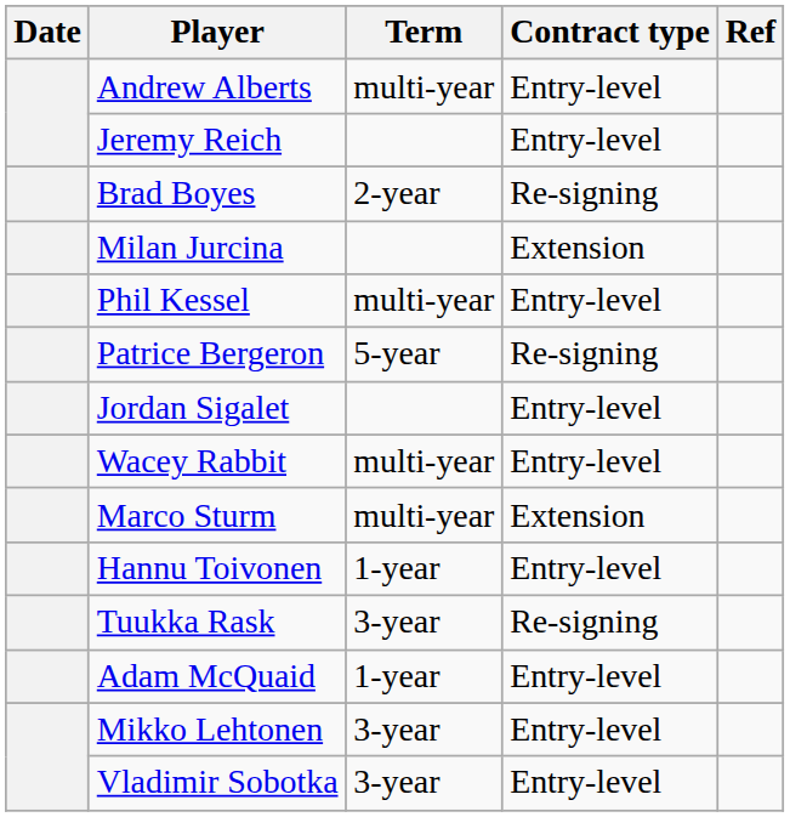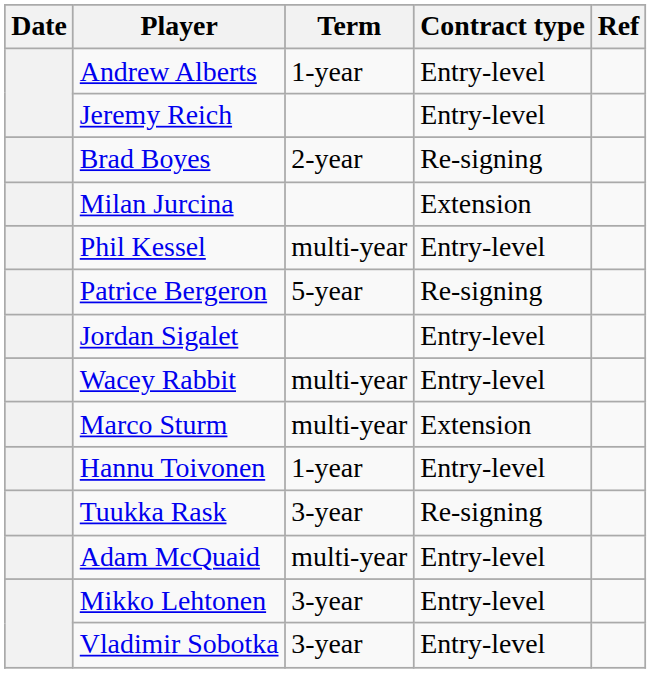 <table class="wikitable plainrowheaders">
 <tr style="background:#ddd; text-align:center;">
 <th>Date</th>
 <th>Player</th>
 <th>Term</th>
 <th>Contract type</th>
 <th>Ref</th>
 </tr>
 <tr>
 <th scope="row" rowspan=2></th>
 <td><a href='#'>Andrew Alberts</a></td>
-<td>multi-year</td>
+<td>1-year</td>
 <td>Entry-level</td>
 <td></td>
 </tr>
 <tr>
 <td><a href='#'>Jeremy Reich</a></td>
 <td></td>
 <td>Entry-level</td>
 <td></td>
 </tr>
 <tr>
 <th scope="row"></th>
 <td><a href='#'>Brad Boyes</a></td>
 <td>2-year</td>
 <td>Re-signing</td>
 <td></td>
 </tr>
 <tr>
 <th scope="row"></th>
 <td><a href='#'>Milan Jurcina</a></td>
 <td></td>
 <td>Extension</td>
 <td></td>
 </tr>
 <tr>
 <th scope="row"></th>
 <td><a href='#'>Phil Kessel</a></td>
 <td>multi-year</td>
 <td>Entry-level</td>
 <td></td>
 </tr>
 <tr>
 <th scope="row"></th>
 <td><a href='#'>Patrice Bergeron</a></td>
 <td>5-year</td>
 <td>Re-signing</td>
 <td></td>
 </tr>
 <tr>
 <th scope="row"></th>
 <td><a href='#'>Jordan Sigalet</a></td>
 <td></td>
 <td>Entry-level</td>
 <td></td>
 </tr>
 <tr>
 <th scope="row"></th>
 <td><a href='#'>Wacey Rabbit</a></td>
 <td>multi-year</td>
 <td>Entry-level</td>
 <td></td>
 </tr>
 <tr>
 <th scope="row"></th>
 <td><a href='#'>Marco Sturm</a></td>
 <td>multi-year</td>
 <td>Extension</td>
 <td></td>
 </tr>
 <tr>
 <th scope="row"></th>
 <td><a href='#'>Hannu Toivonen</a></td>
 <td>1-year</td>
 <td>Entry-level</td>
 <td></td>
 </tr>
 <tr>
 <th scope="row"></th>
 <td><a href='#'>Tuukka Rask</a></td>
 <td>3-year</td>
 <td>Re-signing</td>
 <td></td>
 </tr>
 <tr>
 <th scope="row"></th>
 <td><a href='#'>Adam McQuaid</a></td>
-<td>1-year</td>
+<td>multi-year</td>
 <td>Entry-level</td>
 <td></td>
 </tr>
 <tr>
 <th scope="row" rowspan=2></th>
 <td><a href='#'>Mikko Lehtonen</a></td>
 <td>3-year</td>
 <td>Entry-level</td>
 <td></td>
 </tr>
 <tr>
 <td><a href='#'>Vladimir Sobotka</a></td>
 <td>3-year</td>
 <td>Entry-level</td>
 <td></td>
 </tr>
 </table>
